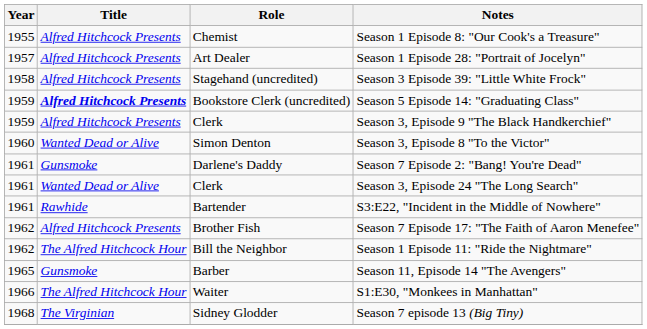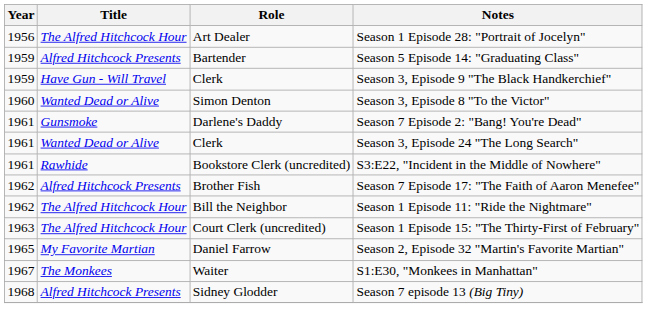 <table class="wikitable plainrowheaders sortable">
 <tr>
 <th scope="col">Year</th>
 <th scope="col">Title</th>
 <th scope="col">Role</th>
 <th scope="col" class="unsortable">Notes</th>
 </tr>
 <tr>
-<td>1955</td>
-<td><em><a href='#'>Alfred Hitchcock Presents</a></em></td>
-<td>Chemist</td>
-<td>Season 1 Episode 8: "Our Cook's a Treasure"</td>
-</tr>
-<tr>
-<td>1957</td>
-<td><em><a href='#'>Alfred Hitchcock Presents</a></em></td>
+<td>1956</td>
+<td><em><a href='#'>The Alfred Hitchcock Hour</a></em></td>
 <td>Art Dealer</td>
 <td>Season 1 Episode 28: "Portrait of Jocelyn"</td>
 </tr>
 <tr>
-<td>1958</td>
+<td>1959</td>
 <td><em><a href='#'>Alfred Hitchcock Presents</a></em></td>
-<td>Stagehand (uncredited)</td>
-<td>Season 3 Episode 39: "Little White Frock"</td>
-</tr>
-<tr>
-<td>1959</td>
-<td><strong><em><a href='#'>Alfred Hitchcock Presents</a></em></strong></td>
-<td>Bookstore Clerk (uncredited)</td>
+<td>Bartender</td>
 <td>Season 5 Episode 14: "Graduating Class"</td>
 </tr>
 <tr>
 <td>1959</td>
-<td><em><a href='#'>Alfred Hitchcock Presents</a></em></td>
+<td><em><a href='#'>Have Gun - Will Travel</a></em></td>
 <td>Clerk</td>
 <td>Season 3, Episode 9 "The Black Handkerchief"</td>
 </tr>
 <tr>
 <td>1960</td>
 <td><em><a href='#'>Wanted Dead or Alive</a></em></td>
 <td>Simon Denton</td>
 <td>Season 3, Episode 8 "To the Victor"</td>
 </tr>
 <tr>
 <td>1961</td>
 <td><em><a href='#'>Gunsmoke</a></em></td>
 <td>Darlene's Daddy</td>
 <td>Season 7 Episode 2: "Bang! You're Dead"</td>
 </tr>
 <tr>
 <td>1961</td>
 <td><em><a href='#'>Wanted Dead or Alive</a></em></td>
 <td>Clerk</td>
 <td>Season 3, Episode 24 "The Long Search"</td>
 </tr>
 <tr>
 <td>1961</td>
 <td><em><a href='#'>Rawhide</a></em></td>
-<td>Bartender</td>
+<td>Bookstore Clerk (uncredited)</td>
 <td>S3:E22, "Incident in the Middle of Nowhere"</td>
 </tr>
 <tr>
 <td>1962</td>
 <td><em><a href='#'>Alfred Hitchcock Presents</a></em></td>
 <td>Brother Fish</td>
 <td>Season 7 Episode 17: "The Faith of Aaron Menefee"</td>
 </tr>
 <tr>
 <td>1962</td>
 <td><em><a href='#'>The Alfred Hitchcock Hour</a></em></td>
 <td>Bill the Neighbor</td>
 <td>Season 1 Episode 11: "Ride the Nightmare"</td>
 </tr>
 <tr>
-<td>1965</td>
-<td><em><a href='#'>Gunsmoke</a></em></td>
-<td>Barber</td>
-<td>Season 11, Episode 14 "The Avengers"</td>
+<td>1963</td>
+<td><em><a href='#'>The Alfred Hitchcock Hour</a></em></td>
+<td>Court Clerk (uncredited)</td>
+<td>Season 1 Episode 15: "The Thirty-First of February"</td>
 </tr>
 <tr>
-<td>1966</td>
-<td><em><a href='#'>The Alfred Hitchcock Hour</a></em></td>
+<td>1965</td>
+<td><em><a href='#'>My Favorite Martian</a></em></td>
+<td>Daniel Farrow</td>
+<td>Season 2, Episode 32 "Martin's Favorite Martian"</td>
+</tr>
+<tr>
+<td>1967</td>
+<td><em><a href='#'>The Monkees</a></em></td>
 <td>Waiter</td>
 <td>S1:E30, "Monkees in Manhattan"</td>
 </tr>
 <tr>
 <td>1968</td>
-<td><em><a href='#'>The Virginian</a></em></td>
+<td><em><a href='#'>Alfred Hitchcock Presents</a></em></td>
 <td>Sidney Glodder</td>
 <td>Season 7 episode 13 <em>(Big Tiny)</em></td>
 </tr>
 <tr>
 </tr>
 </table>
